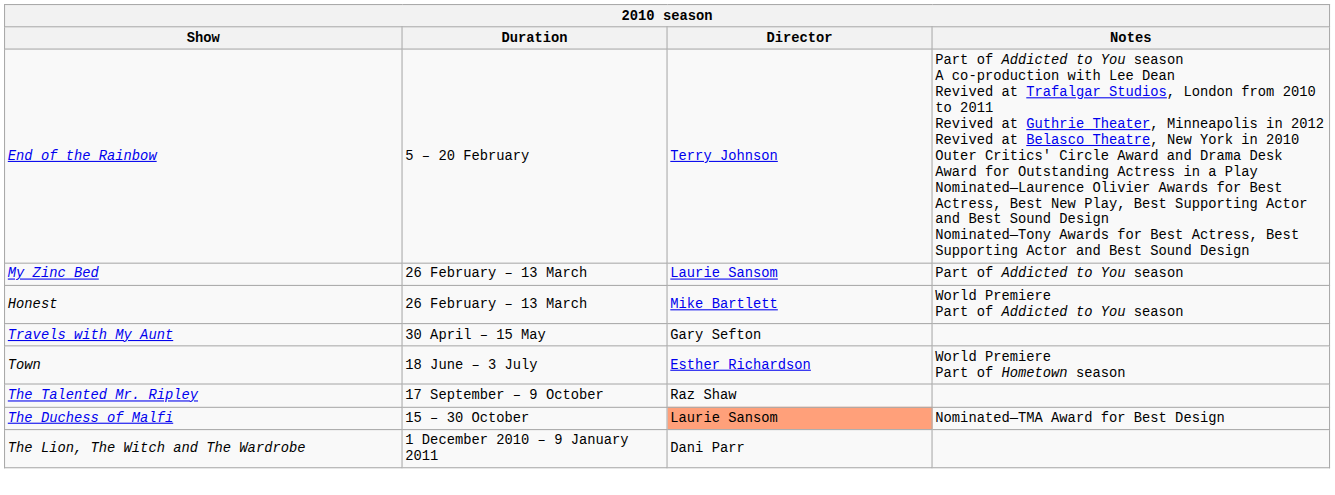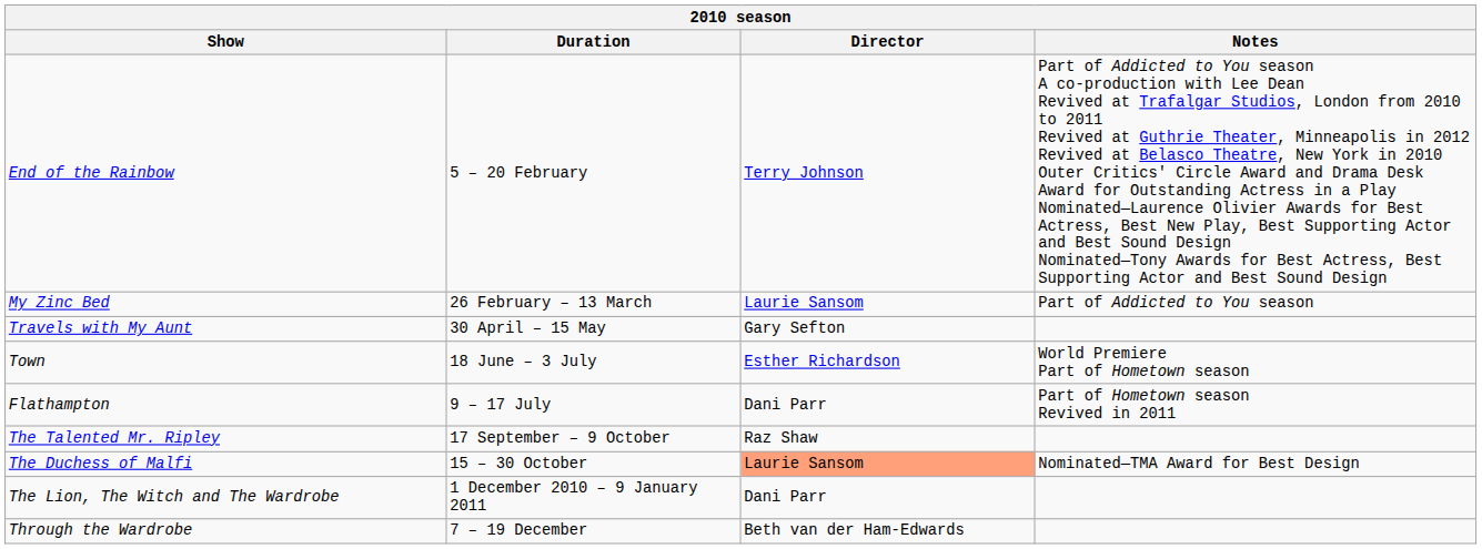 <table class="wikitable collapsible autocollapse">
 <tr>
 <th colspan="4">2010 season</th>
 </tr>
 <tr>
 <th width=30%>Show</th>
 <th width=20%>Duration</th>
 <th width=20%>Director</th>
 <th width=30%>Notes</th>
 </tr>
 <tr>
 <td><em><a href='#'>End of the Rainbow</a></em></td>
 <td>5 – 20 February</td>
 <td><a href='#'>Terry Johnson</a></td>
 <td>Part of <em>Addicted to You</em> season<br>A co-production with Lee Dean<br>Revived at <a href='#'>Trafalgar Studios</a>, London from 2010 to 2011<br>Revived at <a href='#'>Guthrie Theater</a>, Minneapolis in 2012<br>Revived at <a href='#'>Belasco Theatre</a>, New York in 2010<br>Outer Critics' Circle Award and Drama Desk Award for Outstanding Actress in a Play<br>Nominated—Laurence Olivier Awards for Best Actress, Best New Play, Best Supporting Actor and Best Sound Design<br>Nominated—Tony Awards for Best Actress, Best Supporting Actor and Best Sound Design</td>
 </tr>
 <tr>
 <td><em><a href='#'>My Zinc Bed</a></em></td>
 <td>26 February – 13 March</td>
 <td><a href='#'>Laurie Sansom</a></td>
 <td>Part of <em>Addicted to You</em> season</td>
 </tr>
 <tr>
-<td><em>Honest</em></td>
-<td>26 February – 13 March</td>
-<td><a href='#'>Mike Bartlett</a></td>
-<td>World Premiere<br>Part of <em>Addicted to You</em> season</td>
-</tr>
-<tr>
 <td><em><a href='#'>Travels with My Aunt</a></em></td>
 <td>30 April – 15 May</td>
 <td>Gary Sefton</td>
 <td></td>
 </tr>
 <tr>
 <td><em>Town</em></td>
 <td>18 June – 3 July</td>
 <td><a href='#'>Esther Richardson</a></td>
 <td>World Premiere<br>Part of <em>Hometown</em> season</td>
+</tr>
+<tr>
+<td><em>Flathampton</em></td>
+<td>9 – 17 July</td>
+<td>Dani Parr</td>
+<td>Part of <em>Hometown</em> season<br>Revived in 2011</td>
 </tr>
 <tr>
 <td><em><a href='#'>The Talented Mr. Ripley</a></em></td>
 <td>17 September – 9 October</td>
 <td>Raz Shaw</td>
 <td></td>
 </tr>
 <tr>
 <td><em><a href='#'>The Duchess of Malfi</a></em></td>
 <td>15 – 30 October</td>
 <td style="background: lightsalmon;">Laurie Sansom</td>
 <td>Nominated—TMA Award for Best Design</td>
 </tr>
 <tr>
 <td><em>The Lion, The Witch and The Wardrobe</em></td>
 <td>1 December 2010 – 9 January 2011</td>
 <td>Dani Parr</td>
 <td></td>
 </tr>
+<tr>
+<td><em>Through the Wardrobe</em></td>
+<td>7 – 19 December</td>
+<td>Beth van der Ham-Edwards</td>
+<td></td>
+</tr>
 </table>
